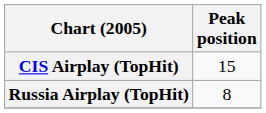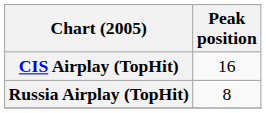 <table class="wikitable plainrowheaders sortable" style="text-align:center">
 <tr>
 <th scope="col">Chart (2005)</th>
 <th scope="col">Peak<br>position</th>
 </tr>
 <tr>
 <th scope="row"><a href='#'>CIS</a> Airplay (TopHit)</th>
-<td>15</td>
+<td>16</td>
 </tr>
 <tr>
 <th scope="row">Russia Airplay (TopHit)</th>
 <td>8</td>
 </tr>
 <tr>
 </tr>
 </table>
